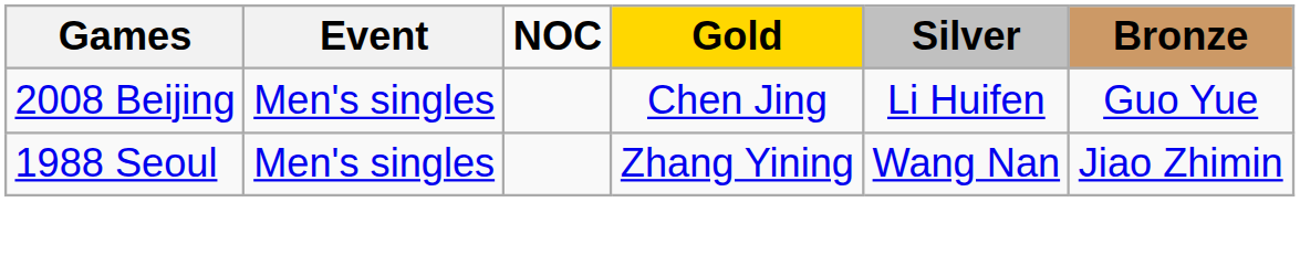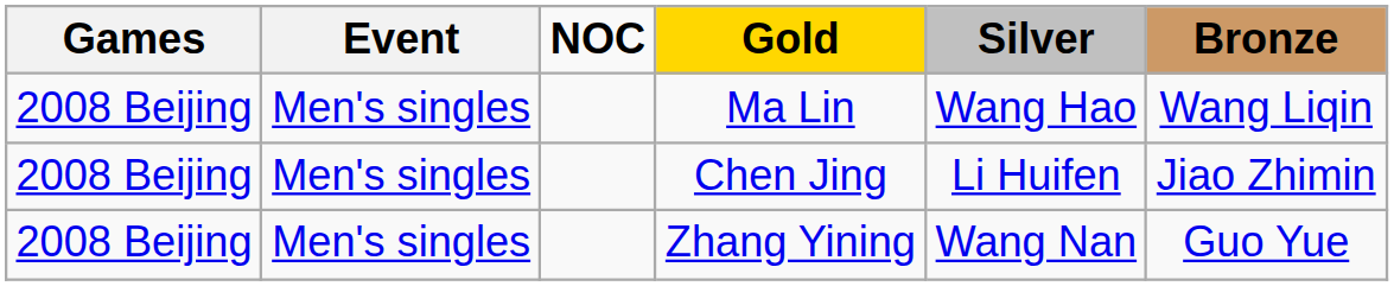 <table class="wikitable sortable">
 <tr align=center>
 <th><strong>Games</strong></th>
 <th>Event</th>
 <td><strong>NOC</strong></td>
 <th style="background:gold;"><strong>Gold</strong></th>
 <th style="background:silver;"><strong>Silver</strong></th>
 <th style="background:#c96;"><strong>Bronze</strong></th>
 </tr>
 <tr>
 <td><a href='#'>2008 Beijing</a></td>
 <td><a href='#'>Men's singles</a></td>
 <td align=left></td>
+<td align=center><a href='#'>Ma Lin</a></td>
+<td align=center><a href='#'>Wang Hao</a></td>
+<td align=center><a href='#'>Wang Liqin</a></td>
+</tr>
+<tr>
+<td><a href='#'>2008 Beijing</a></td>
+<td><a href='#'>Men's singles</a></td>
+<td align=left></td>
 <td align=center><a href='#'>Chen Jing</a></td>
 <td align=center><a href='#'>Li Huifen</a></td>
-<td align=center><a href='#'>Guo Yue</a></td>
+<td align=center><a href='#'>Jiao Zhimin</a></td>
 </tr>
 <tr>
-<td><a href='#'>1988 Seoul</a></td>
+<td><a href='#'>2008 Beijing</a></td>
 <td><a href='#'>Men's singles</a></td>
 <td align=left></td>
 <td align=center><a href='#'>Zhang Yining</a></td>
 <td align=center><a href='#'>Wang Nan</a></td>
-<td align=center><a href='#'>Jiao Zhimin</a></td>
+<td align=center><a href='#'>Guo Yue</a></td>
 </tr>
 </table>
